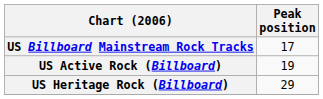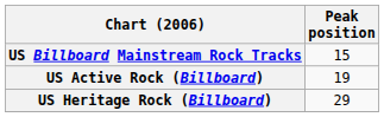 <table class="wikitable plainrowheaders sortable">
 <tr>
 <th scope="col">Chart (2006)</th>
 <th scope="col">Peak<br> position</th>
 </tr>
 <tr>
 <th scope="row">US <em><a href='#'>Billboard</a></em> <a href='#'>Mainstream Rock Tracks</a></th>
-<td align="center">17</td>
+<td align="center">15</td>
 </tr>
 <tr>
 <th scope="row">US Active Rock (<em><a href='#'>Billboard</a></em>)</th>
 <td align="center">19</td>
 </tr>
 <tr>
 <th scope="row">US Heritage Rock (<em><a href='#'>Billboard</a></em>)</th>
 <td align="center">29</td>
 </tr>
 <tr>
 </tr>
 </table>
